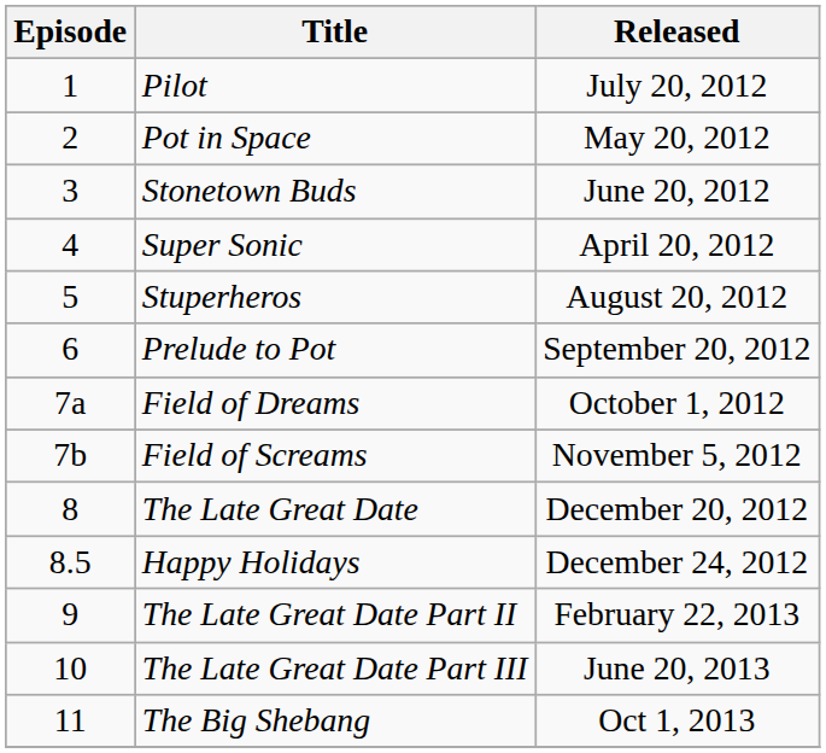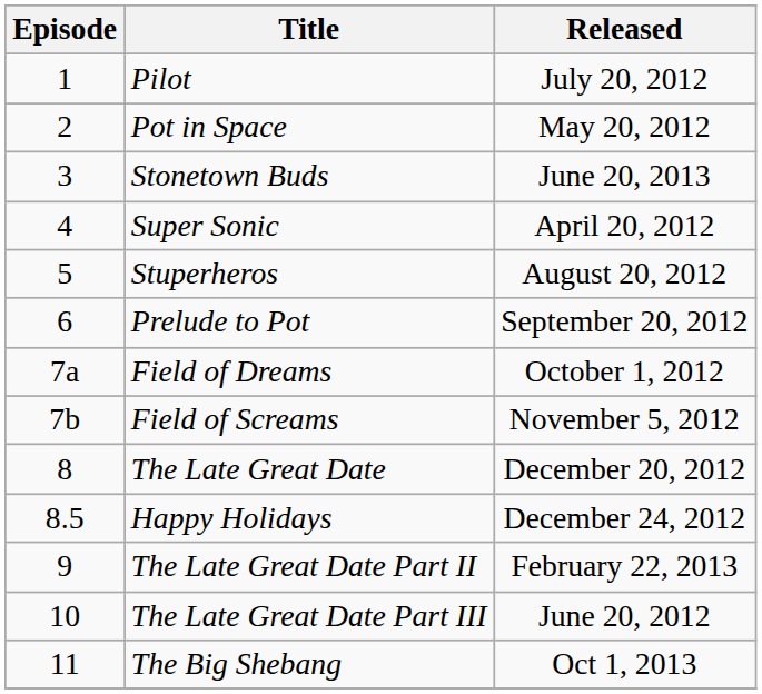 <table class="wikitable">
 <tr>
 <th>Episode</th>
 <th>Title</th>
 <th>Released</th>
 </tr>
 <tr>
 <td align="center">1</td>
 <td><em>Pilot</em></td>
 <td align="center">July 20, 2012</td>
 </tr>
 <tr>
 <td align="center">2</td>
 <td><em>Pot in Space</em></td>
 <td align="center">May 20, 2012</td>
 </tr>
 <tr>
 <td align="center">3</td>
 <td><em>Stonetown Buds</em></td>
-<td align="center">June 20, 2012</td>
+<td align="center">June 20, 2013</td>
 </tr>
 <tr>
 <td align="center">4</td>
 <td><em>Super Sonic</em></td>
 <td align="center">April 20, 2012</td>
 </tr>
 <tr>
 <td align="center">5</td>
 <td><em>Stuperheros</em></td>
 <td align="center">August 20, 2012</td>
 </tr>
 <tr>
 <td align="center">6</td>
 <td><em>Prelude to Pot</em></td>
 <td align="center">September 20, 2012</td>
 </tr>
 <tr>
 <td align="center">7a</td>
 <td><em>Field of Dreams</em></td>
 <td align="center">October 1, 2012</td>
 </tr>
 <tr>
 <td align="center">7b</td>
 <td><em>Field of Screams</em></td>
 <td align="center">November 5, 2012</td>
 </tr>
 <tr>
 <td align="center">8</td>
 <td><em>The Late Great Date</em></td>
 <td align="center">December 20, 2012</td>
 </tr>
 <tr>
 <td align="center">8.5</td>
 <td><em>Happy Holidays</em></td>
 <td align="center">December 24, 2012</td>
 </tr>
 <tr>
 <td align="center">9</td>
 <td><em>The Late Great Date Part II</em></td>
 <td align="center">February 22, 2013</td>
 </tr>
 <tr>
 <td align="center">10</td>
 <td><em>The Late Great Date Part III</em></td>
-<td align="center">June 20, 2013</td>
+<td align="center">June 20, 2012</td>
 </tr>
 <tr>
 <td align="center">11</td>
 <td><em>The Big Shebang</em></td>
 <td align="center">Oct 1, 2013</td>
 </tr>
 <tr>
 </tr>
 </table>
